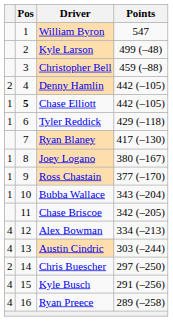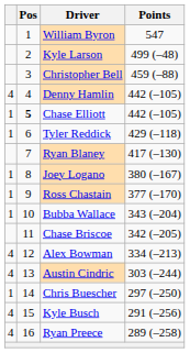 <table class="wikitable" style="font-size: 95%;">
 <tr>
 <th></th>
 <th>Pos</th>
 <th>Driver</th>
 <th>Points</th>
 </tr>
 <tr>
 <td align="left"></td>
 <td style="text-align:center;">1</td>
 <td style="background:#FFDEAD;"><a href='#'>William Byron</a></td>
 <td style="text-align:center;">547</td>
 </tr>
 <tr>
 <td align="left"></td>
 <td style="text-align:center;">2</td>
 <td style="background:#FFDEAD;"><a href='#'>Kyle Larson</a></td>
 <td style="text-align:center;">499 (–48)</td>
 </tr>
 <tr>
 <td align="left"></td>
 <td style="text-align:center;">3</td>
 <td style="background:#FFDEAD;"><a href='#'>Christopher Bell</a></td>
 <td style="text-align:center;">459 (–88)</td>
 </tr>
 <tr>
-<td align="left"> 2</td>
+<td align="left"> 4</td>
 <td style="text-align:center;">4</td>
 <td style="background:#FFDEAD;"><a href='#'>Denny Hamlin</a></td>
 <td style="text-align:center;">442 (–105)</td>
 </tr>
 <tr>
 <td align="left"> 1</td>
 <td style="text-align:center;"><strong>5</strong></td>
 <td><a href='#'>Chase Elliott</a></td>
 <td style="text-align:center;">442 (–105)</td>
 </tr>
 <tr>
 <td align="left"> 1</td>
 <td style="text-align:center;">6</td>
 <td><a href='#'>Tyler Reddick</a></td>
 <td style="text-align:center;">429 (–118)</td>
 </tr>
 <tr>
 <td align="left"></td>
 <td style="text-align:center;">7</td>
 <td style="background:#FFDEAD;"><a href='#'>Ryan Blaney</a></td>
 <td style="text-align:center;">417 (–130)</td>
 </tr>
 <tr>
 <td align="left"> 1</td>
 <td style="text-align:center;">8</td>
 <td style="background:#FFDEAD;"><a href='#'>Joey Logano</a></td>
 <td style="text-align:center;">380 (–167)</td>
 </tr>
 <tr>
 <td align="left"> 1</td>
 <td style="text-align:center;">9</td>
 <td style="background:#FFDEAD;"><a href='#'>Ross Chastain</a></td>
 <td style="text-align:center;">377 (–170)</td>
 </tr>
 <tr>
 <td align="left"> 1</td>
 <td style="text-align:center;">10</td>
 <td><a href='#'>Bubba Wallace</a></td>
 <td style="text-align:center;">343 (–204)</td>
 </tr>
 <tr>
 <td align="left"></td>
 <td style="text-align:center;">11</td>
 <td><a href='#'>Chase Briscoe</a></td>
 <td style="text-align:center;">342 (–205)</td>
 </tr>
 <tr>
 <td align="left"> 4</td>
 <td style="text-align:center;">12</td>
 <td><a href='#'>Alex Bowman</a></td>
 <td style="text-align:center;">334 (–213)</td>
 </tr>
 <tr>
 <td align="left"> 4</td>
 <td style="text-align:center;">13</td>
 <td style="background:#FFDEAD;"><a href='#'>Austin Cindric</a></td>
 <td style="text-align:center;">303 (–244)</td>
 </tr>
 <tr>
-<td align="left"> 2</td>
+<td align="left"> 1</td>
 <td style="text-align:center;">14</td>
 <td><a href='#'>Chris Buescher</a></td>
 <td style="text-align:center;">297 (–250)</td>
 </tr>
 <tr>
 <td align="left"> 4</td>
 <td style="text-align:center;">15</td>
 <td><a href='#'>Kyle Busch</a></td>
 <td style="text-align:center;">291 (–256)</td>
 </tr>
 <tr>
 <td align="left"> 4</td>
 <td style="text-align:center;">16</td>
 <td><a href='#'>Ryan Preece</a></td>
 <td style="text-align:center;">289 (–258)</td>
 </tr>
 <tr class="sortbottom">
 <th colspan="9"></th>
 </tr>
 </table>
